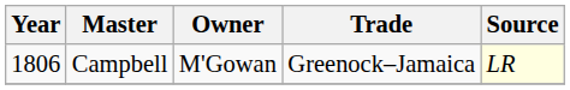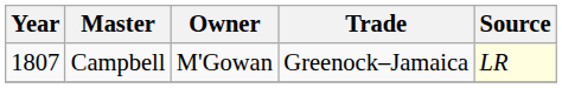 <table class=" wikitable">
 <tr>
 <th>Year</th>
 <th>Master</th>
 <th>Owner</th>
 <th>Trade</th>
 <th>Source</th>
 </tr>
 <tr>
-<td>1806</td>
+<td>1807</td>
 <td>Campbell</td>
 <td>M'Gowan</td>
 <td>Greenock–Jamaica</td>
 <td style="background: lightyellow;"><em>LR</em></td>
 </tr>
 <tr>
 </tr>
 </table>
